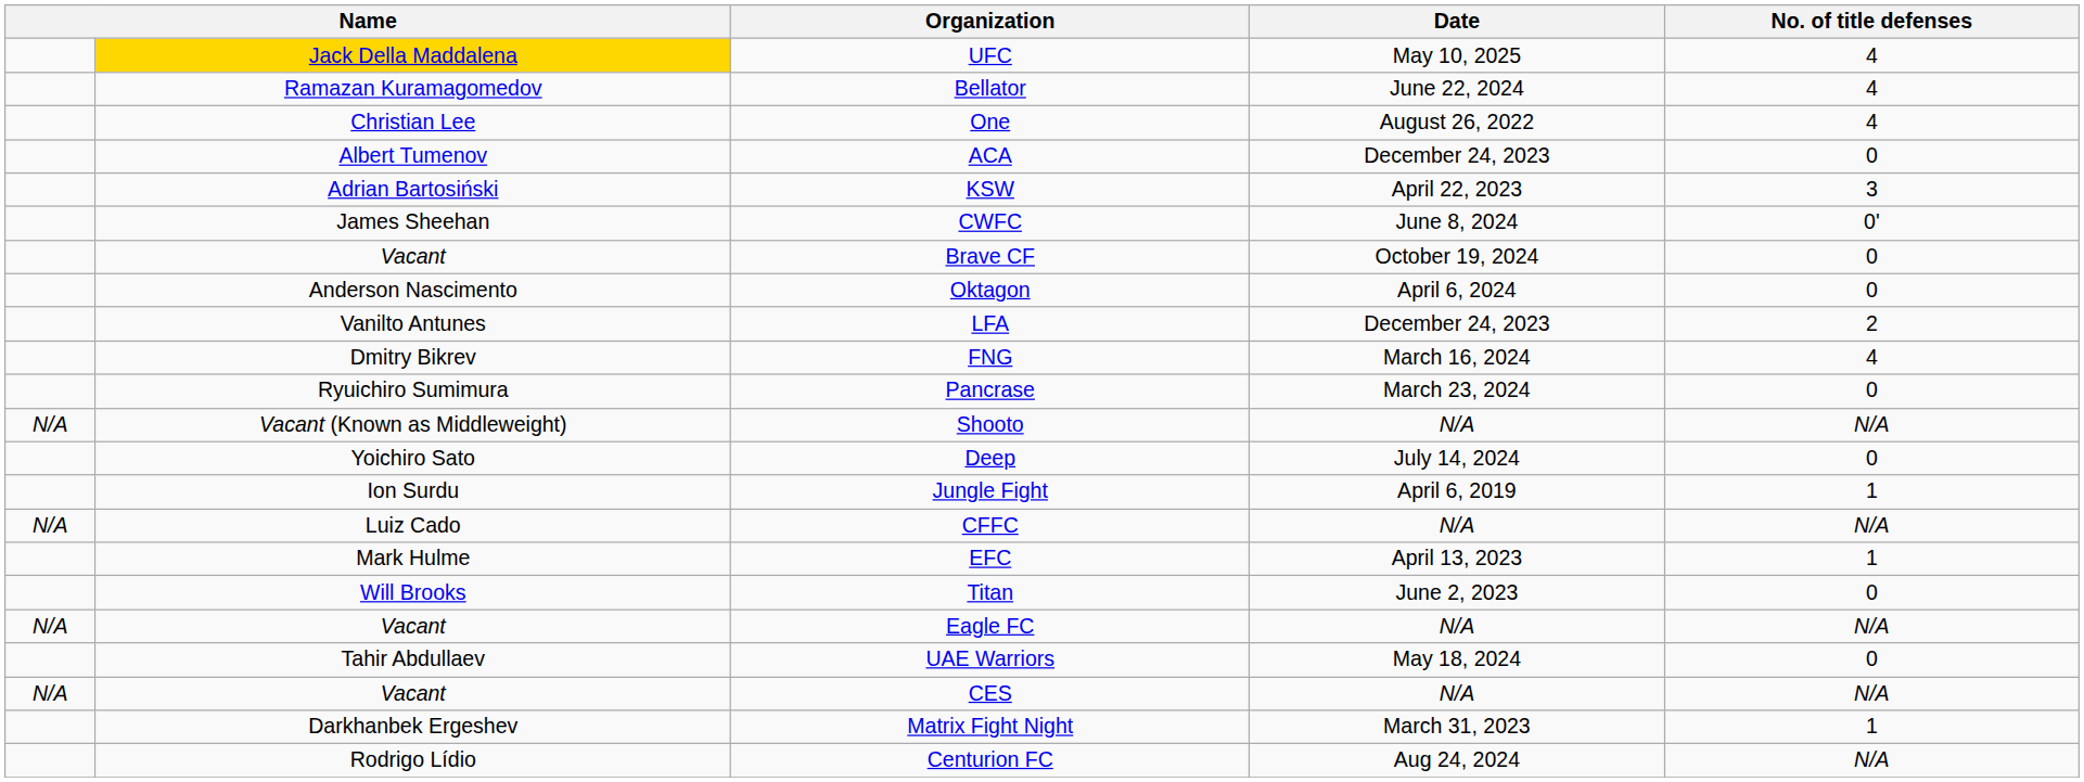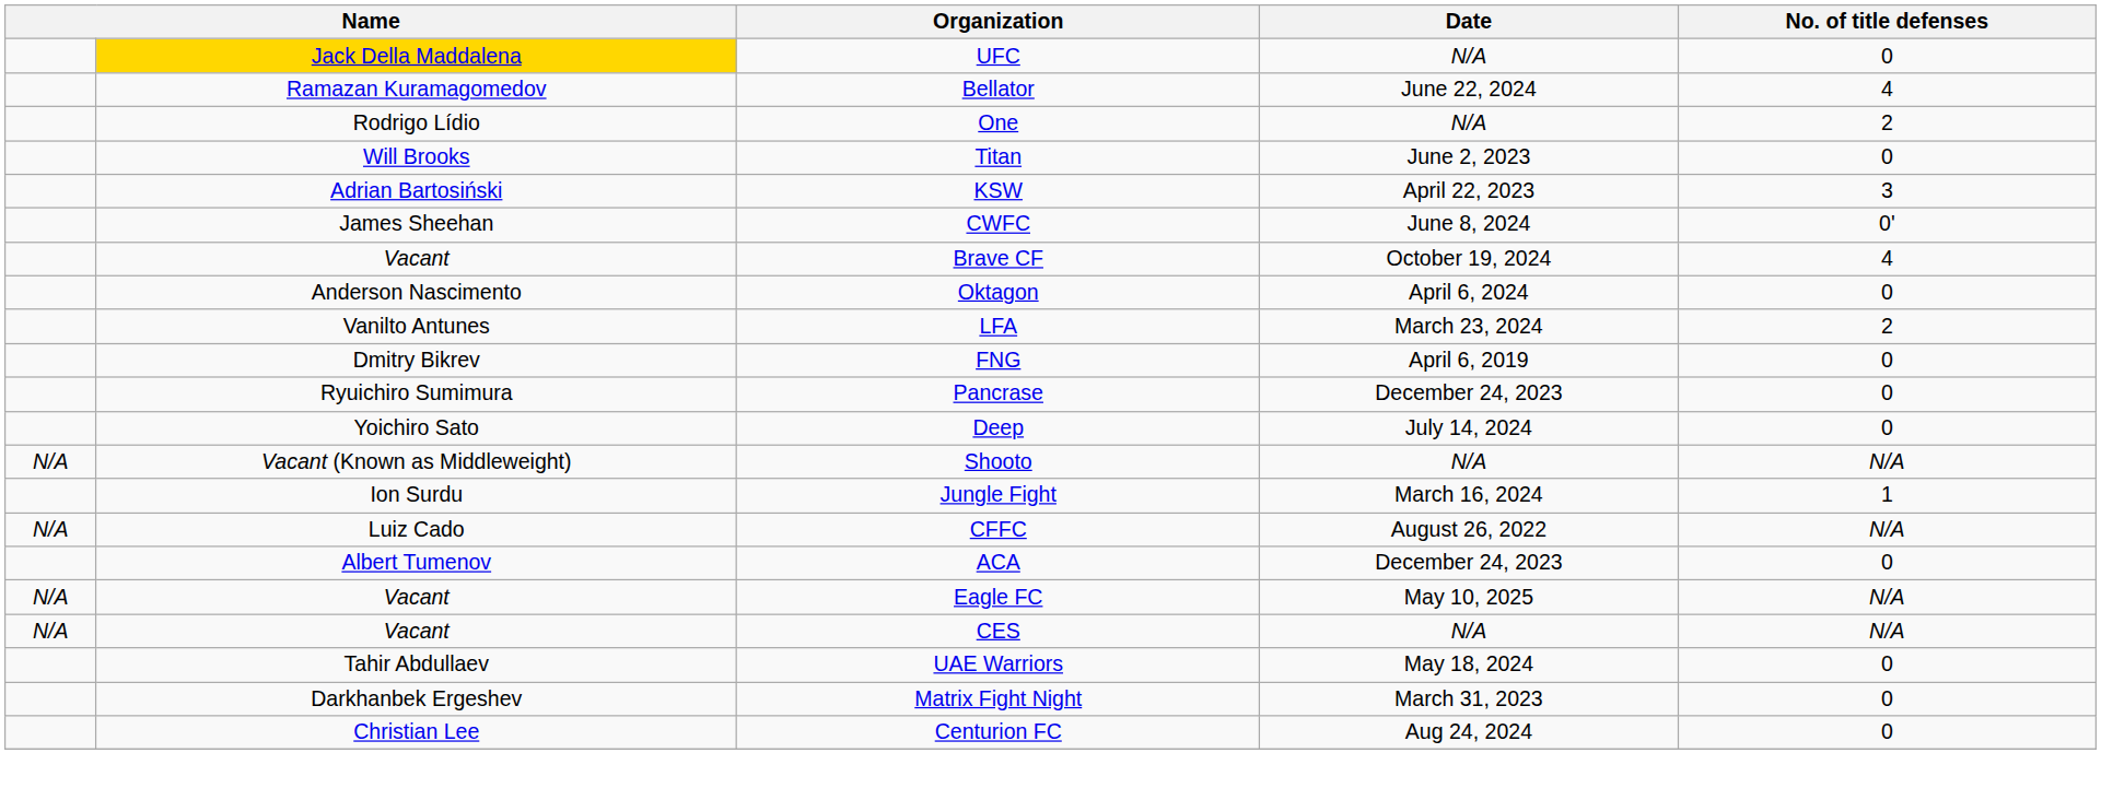 <table class="wikitable" style="width:99%; text-align:center;">
 <tr>
 <th colspan="2" style="width:35%;">Name</th>
 <th style="width:25%;">Organization</th>
 <th width=20%>Date</th>
 <th width=20%>No. of title defenses</th>
 </tr>
 <tr>
 <td (fighter)><br></td>
 <td style="background: gold;"><a href='#'>Jack Della Maddalena</a></td>
 <td><a href='#'>UFC</a></td>
-<td>May 10, 2025</td>
-<td>4</td>
+<td><em>N/A</em></td>
+<td>0</td>
 </tr>
 <tr>
 <td (fighter)><br></td>
 <td><a href='#'>Ramazan Kuramagomedov</a></td>
 <td><a href='#'>Bellator</a></td>
 <td>June 22, 2024</td>
 <td>4</td>
 </tr>
 <tr>
 <td (fighter)><br></td>
-<td><a href='#'>Christian Lee</a><br></td>
+<td>Rodrigo Lídio</td>
 <td><a href='#'>One</a></td>
-<td>August 26, 2022</td>
-<td>4</td>
+<td><em>N/A</em></td>
+<td>2</td>
 </tr>
 <tr>
 <td (fighter)><br></td>
-<td><a href='#'>Albert Tumenov</a></td>
-<td><a href='#'>ACA</a></td>
-<td>December 24, 2023</td>
+<td><a href='#'>Will Brooks</a></td>
+<td><a href='#'>Titan</a></td>
+<td>June 2, 2023</td>
 <td>0</td>
 </tr>
 <tr>
 <td (fighter)><br></td>
 <td><a href='#'>Adrian Bartosiński</a></td>
 <td><a href='#'>KSW</a></td>
 <td>April 22, 2023</td>
 <td>3</td>
 </tr>
 <tr>
 <td (fighter)><br></td>
 <td>James Sheehan</td>
 <td><a href='#'>CWFC</a></td>
 <td>June 8, 2024</td>
 <td>0'</td>
 </tr>
 <tr>
 <td (fighter)><br></td>
 <td><em>Vacant</em></td>
 <td><a href='#'>Brave CF</a></td>
 <td>October 19, 2024</td>
-<td>0</td>
+<td>4</td>
 </tr>
 <tr>
 <td (fighter)><br></td>
 <td>Anderson Nascimento</td>
 <td><a href='#'>Oktagon</a></td>
 <td>April 6, 2024</td>
 <td>0</td>
 </tr>
 <tr>
 <td (fighter)><br></td>
 <td>Vanilto Antunes</td>
 <td><a href='#'>LFA</a></td>
-<td>December 24, 2023</td>
+<td>March 23, 2024</td>
 <td>2</td>
 </tr>
 <tr>
 <td (fighter)><br></td>
 <td>Dmitry Bikrev</td>
 <td><a href='#'>FNG</a></td>
-<td>March 16, 2024</td>
-<td>4</td>
+<td>April 6, 2019</td>
+<td>0</td>
 </tr>
 <tr>
 <td (fighter)><br></td>
 <td>Ryuichiro Sumimura</td>
 <td><a href='#'>Pancrase</a></td>
-<td>March 23, 2024</td>
+<td>December 24, 2023</td>
+<td>0</td>
+</tr>
+<tr>
+<td (fighter)><br></td>
+<td>Yoichiro Sato</td>
+<td><a href='#'>Deep</a></td>
+<td>July 14, 2024</td>
 <td>0</td>
 </tr>
 <tr>
 <td><em>N/A</em></td>
 <td><em>Vacant</em> (Known as Middleweight)</td>
 <td><a href='#'>Shooto</a></td>
 <td><em>N/A</em></td>
 <td><em>N/A</em></td>
 </tr>
 <tr>
 <td (fighter)><br></td>
-<td>Yoichiro Sato</td>
-<td><a href='#'>Deep</a></td>
-<td>July 14, 2024</td>
-<td>0</td>
-</tr>
-<tr>
-<td (fighter)><br></td>
 <td>Ion Surdu</td>
 <td><a href='#'>Jungle Fight</a></td>
-<td>April 6, 2019</td>
+<td>March 16, 2024</td>
 <td>1</td>
 </tr>
 <tr>
 <td><em>N/A</em></td>
 <td>Luiz Cado <br></td>
 <td><a href='#'>CFFC</a></td>
-<td><em>N/A</em></td>
+<td>August 26, 2022</td>
 <td><em>N/A</em></td>
 </tr>
 <tr>
-<td (fighter)><br> </td>
-<td>Mark Hulme</td>
-<td><a href='#'>EFC</a></td>
-<td>April 13, 2023</td>
-<td>1</td>
-</tr>
-<tr>
 <td (fighter)><br></td>
-<td><a href='#'>Will Brooks</a></td>
-<td><a href='#'>Titan</a></td>
-<td>June 2, 2023</td>
+<td><a href='#'>Albert Tumenov</a></td>
+<td><a href='#'>ACA</a></td>
+<td>December 24, 2023</td>
 <td>0</td>
 </tr>
 <tr>
 <td><em>N/A</em></td>
 <td><em>Vacant</em> <br></td>
 <td><a href='#'>Eagle FC</a></td>
+<td>May 10, 2025</td>
+<td><em>N/A</em></td>
+</tr>
+<tr>
+<td><em>N/A</em></td>
+<td><em>Vacant</em></td>
+<td><a href='#'>CES</a></td>
 <td><em>N/A</em></td>
 <td><em>N/A</em></td>
 </tr>
 <tr>
 <td (fighter)><br></td>
 <td>Tahir Abdullaev</td>
 <td><a href='#'>UAE Warriors</a></td>
 <td>May 18, 2024</td>
 <td>0</td>
 </tr>
 <tr>
-<td><em>N/A</em></td>
-<td><em>Vacant</em></td>
-<td><a href='#'>CES</a></td>
-<td><em>N/A</em></td>
-<td><em>N/A</em></td>
-</tr>
-<tr>
 <td (fighter)><br></td>
 <td>Darkhanbek Ergeshev</td>
 <td><a href='#'>Matrix Fight Night</a></td>
 <td>March 31, 2023</td>
-<td>1</td>
+<td>0</td>
 </tr>
 <tr>
 <td (fighter)><br> </td>
-<td>Rodrigo Lídio</td>
+<td><a href='#'>Christian Lee</a><br></td>
 <td><a href='#'>Centurion FC</a></td>
 <td>Aug 24, 2024</td>
-<td><em>N/A</em></td>
+<td>0</td>
 </tr>
 <tr>
 </tr>
 </table>
